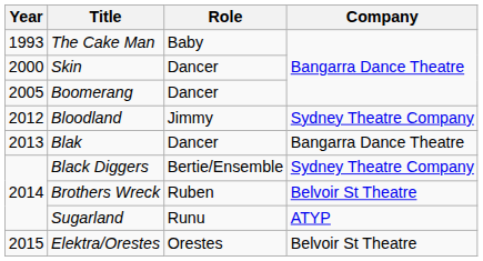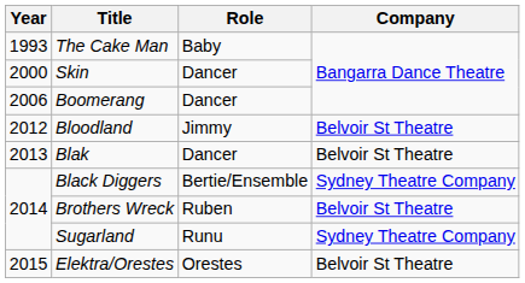 <table class="wikitable">
 <tr>
 <th><strong>Year</strong></th>
 <th><strong>Title</strong></th>
 <th><strong>Role</strong></th>
 <th><strong>Company</strong></th>
 </tr>
 <tr>
 <td>1993</td>
 <td><em>The Cake Man</em></td>
 <td>Baby</td>
 <td rowspan="3"><a href='#'>Bangarra Dance Theatre</a></td>
 </tr>
 <tr>
 <td>2000</td>
 <td><em>Skin</em></td>
 <td>Dancer</td>
 </tr>
 <tr>
-<td>2005</td>
+<td>2006</td>
 <td><em>Boomerang</em></td>
 <td>Dancer</td>
 </tr>
 <tr>
 <td>2012</td>
 <td><em>Bloodland</em></td>
 <td>Jimmy</td>
-<td><a href='#'>Sydney Theatre Company</a></td>
+<td><a href='#'>Belvoir St Theatre</a></td>
 </tr>
 <tr>
 <td>2013</td>
 <td><em>Blak</em></td>
 <td>Dancer</td>
-<td>Bangarra Dance Theatre</td>
+<td>Belvoir St Theatre</td>
 </tr>
 <tr>
 <td rowspan="3">2014</td>
 <td><em>Black Diggers</em></td>
 <td>Bertie/Ensemble</td>
 <td><a href='#'>Sydney Theatre Company</a></td>
 </tr>
 <tr>
 <td><em>Brothers Wreck</em></td>
 <td>Ruben</td>
 <td><a href='#'>Belvoir St Theatre</a></td>
 </tr>
 <tr>
 <td><em>Sugarland</em></td>
 <td>Runu</td>
-<td><a href='#'>ATYP</a></td>
+<td><a href='#'>Sydney Theatre Company</a></td>
 </tr>
 <tr>
 <td>2015</td>
 <td><em>Elektra/Orestes</em></td>
 <td>Orestes</td>
 <td>Belvoir St Theatre</td>
 </tr>
 </table>
